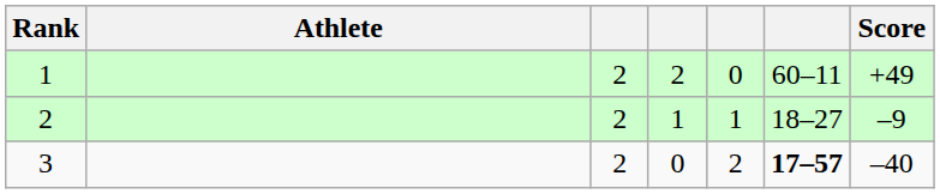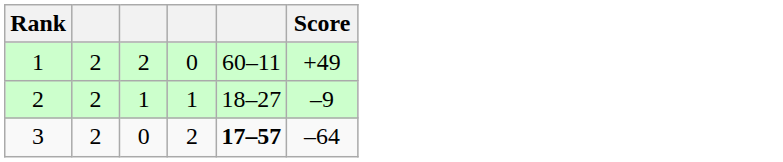 <table class="wikitable" style="text-align: center;">
 <tr>
 <th width=25>Rank</th>
-<th width=275>Athlete</th>
 <th width=25></th>
 <th width=25></th>
 <th width=25></th>
 <th width=40></th>
 <th width=40>Score</th>
 </tr>
 <tr bgcolor=ccffcc>
 <td>1</td>
-<td align=left></td>
 <td>2</td>
 <td>2</td>
 <td>0</td>
 <td>60–11</td>
 <td>+49</td>
 </tr>
 <tr bgcolor=ccffcc>
 <td>2</td>
-<td align=left></td>
 <td>2</td>
 <td>1</td>
 <td>1</td>
 <td>18–27</td>
 <td>–9</td>
 </tr>
 <tr>
 <td>3</td>
-<td align=left></td>
 <td>2</td>
 <td>0</td>
 <td>2</td>
 <td><strong>17–57</strong></td>
-<td>–40</td>
+<td>–64</td>
 </tr>
 </table>
